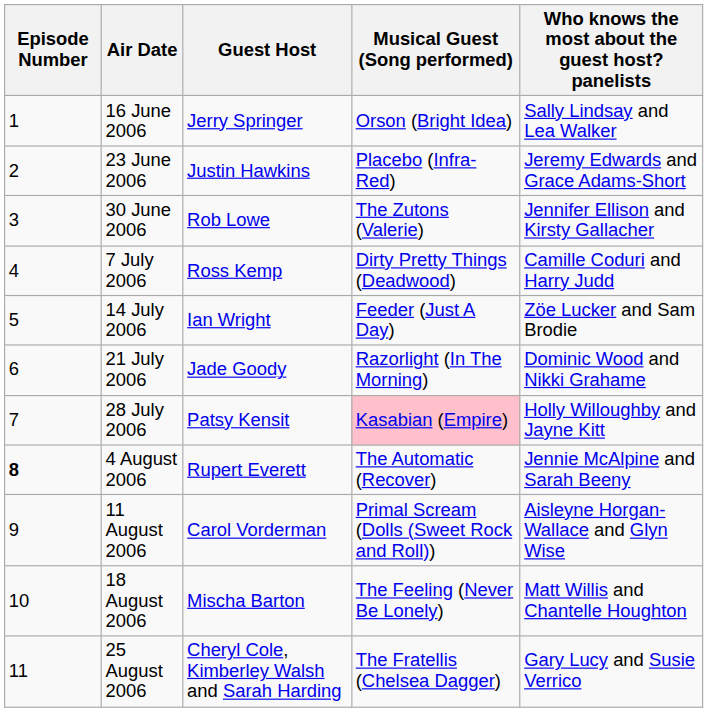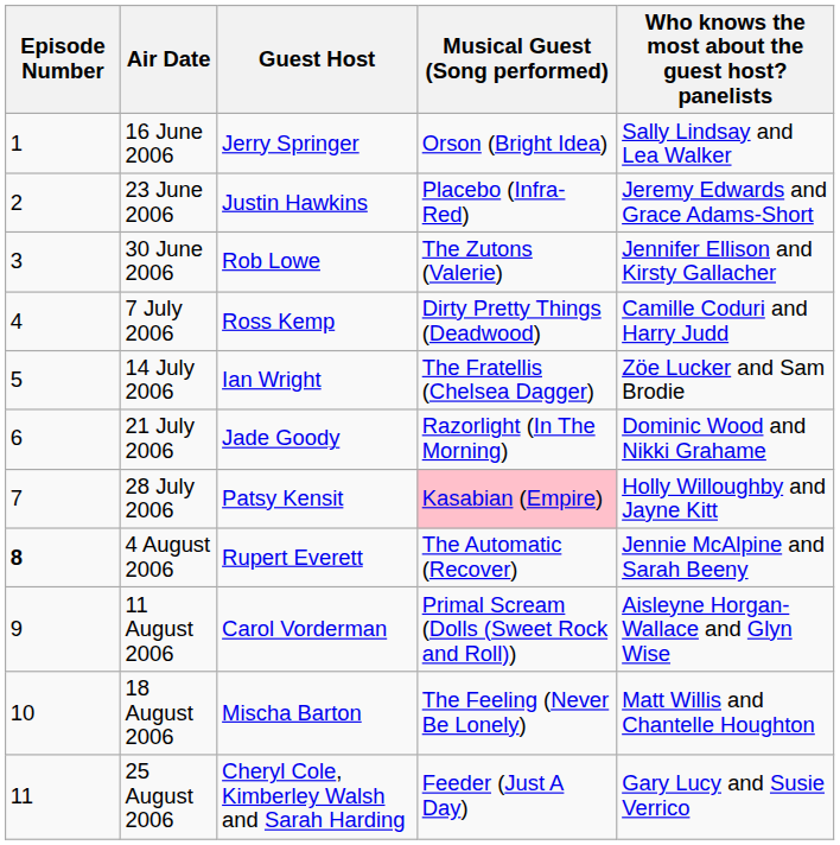 <table class="wikitable">
 <tr>
 <th>Episode Number</th>
 <th>Air Date</th>
 <th>Guest Host</th>
 <th>Musical Guest (Song performed)</th>
 <th>Who knows the most about the guest host? panelists</th>
 </tr>
 <tr>
 <td>1</td>
 <td>16 June 2006</td>
 <td><a href='#'>Jerry Springer</a></td>
 <td><a href='#'>Orson</a> (<a href='#'>Bright Idea</a>)</td>
 <td><a href='#'>Sally Lindsay</a> and <a href='#'>Lea Walker</a></td>
 </tr>
 <tr>
 <td>2</td>
 <td>23 June 2006</td>
 <td><a href='#'>Justin Hawkins</a></td>
 <td><a href='#'>Placebo</a> (<a href='#'>Infra-Red</a>)</td>
 <td><a href='#'>Jeremy Edwards</a> and <a href='#'>Grace Adams-Short</a></td>
 </tr>
 <tr>
 <td>3</td>
 <td>30 June 2006</td>
 <td><a href='#'>Rob Lowe</a></td>
 <td><a href='#'>The Zutons</a> (<a href='#'>Valerie</a>)</td>
 <td><a href='#'>Jennifer Ellison</a> and <a href='#'>Kirsty Gallacher</a></td>
 </tr>
 <tr>
 <td>4</td>
 <td>7 July 2006</td>
 <td><a href='#'>Ross Kemp</a></td>
 <td><a href='#'>Dirty Pretty Things</a> (<a href='#'>Deadwood</a>)</td>
 <td><a href='#'>Camille Coduri</a> and <a href='#'>Harry Judd</a></td>
 </tr>
 <tr>
 <td>5</td>
 <td>14 July 2006</td>
 <td><a href='#'>Ian Wright</a></td>
-<td><a href='#'>Feeder</a> (<a href='#'>Just A Day</a>)</td>
+<td><a href='#'>The Fratellis</a> (<a href='#'>Chelsea Dagger</a>)</td>
 <td><a href='#'>Zöe Lucker</a> and Sam Brodie</td>
 </tr>
 <tr>
 <td>6</td>
 <td>21 July 2006</td>
 <td><a href='#'>Jade Goody</a></td>
 <td><a href='#'>Razorlight</a> (<a href='#'>In The Morning</a>)</td>
 <td><a href='#'>Dominic Wood</a> and <a href='#'>Nikki Grahame</a></td>
 </tr>
 <tr>
 <td>7</td>
 <td>28 July 2006</td>
 <td><a href='#'>Patsy Kensit</a></td>
 <td style="background: pink;"><a href='#'>Kasabian</a> (<a href='#'>Empire</a>)</td>
 <td><a href='#'>Holly Willoughby</a> and <a href='#'>Jayne Kitt</a></td>
 </tr>
 <tr>
 <td><strong>8</strong></td>
 <td>4 August 2006</td>
 <td><a href='#'>Rupert Everett</a></td>
 <td><a href='#'>The Automatic</a> (<a href='#'>Recover</a>)</td>
 <td><a href='#'>Jennie McAlpine</a> and <a href='#'>Sarah Beeny</a></td>
 </tr>
 <tr>
 <td>9</td>
 <td>11 August 2006</td>
 <td><a href='#'>Carol Vorderman</a></td>
 <td><a href='#'>Primal Scream</a> (<a href='#'>Dolls (Sweet Rock and Roll)</a>)</td>
 <td><a href='#'>Aisleyne Horgan-Wallace</a> and <a href='#'>Glyn Wise</a></td>
 </tr>
 <tr>
 <td>10</td>
 <td>18 August 2006</td>
 <td><a href='#'>Mischa Barton</a></td>
 <td><a href='#'>The Feeling</a> (<a href='#'>Never Be Lonely</a>)</td>
 <td><a href='#'>Matt Willis</a> and <a href='#'>Chantelle Houghton</a></td>
 </tr>
 <tr>
 <td>11</td>
 <td>25 August 2006</td>
 <td><a href='#'>Cheryl Cole</a>, <a href='#'>Kimberley Walsh</a> and <a href='#'>Sarah Harding</a></td>
-<td><a href='#'>The Fratellis</a> (<a href='#'>Chelsea Dagger</a>)</td>
+<td><a href='#'>Feeder</a> (<a href='#'>Just A Day</a>)</td>
 <td><a href='#'>Gary Lucy</a> and <a href='#'>Susie Verrico</a></td>
 </tr>
 </table>
